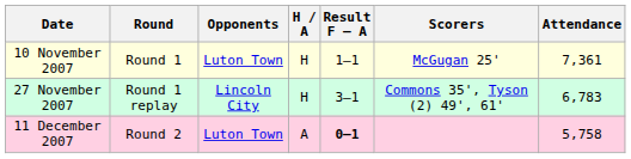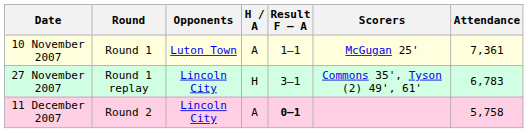 <table class="wikitable" style="text-align:center;">
 <tr>
 <th>Date</th>
 <th>Round</th>
 <th>Opponents</th>
 <th>H / A</th>
 <th>Result<br>F – A</th>
 <th>Scorers</th>
 <th>Attendance</th>
 </tr>
 <tr bgcolor="#ffffdd">
 <td>10 November 2007</td>
 <td>Round 1</td>
 <td><a href='#'>Luton Town</a></td>
-<td>H</td>
+<td>A</td>
 <td>1–1</td>
 <td><a href='#'>McGugan</a> 25'</td>
 <td>7,361</td>
 </tr>
 <tr bgcolor="#d0ffe3">
 <td>27 November 2007</td>
 <td>Round 1 replay</td>
 <td><a href='#'>Lincoln City</a></td>
 <td>H</td>
 <td>3–1</td>
 <td><a href='#'>Commons</a> 35', <a href='#'>Tyson</a> (2) 49', 61'</td>
 <td>6,783</td>
 </tr>
 <tr bgcolor="#ffd0e3">
 <td>11 December 2007</td>
 <td>Round 2</td>
-<td><a href='#'>Luton Town</a></td>
+<td><a href='#'>Lincoln City</a></td>
 <td>A</td>
 <td><strong>0–1</strong></td>
 <td></td>
 <td>5,758</td>
 </tr>
 </table>
